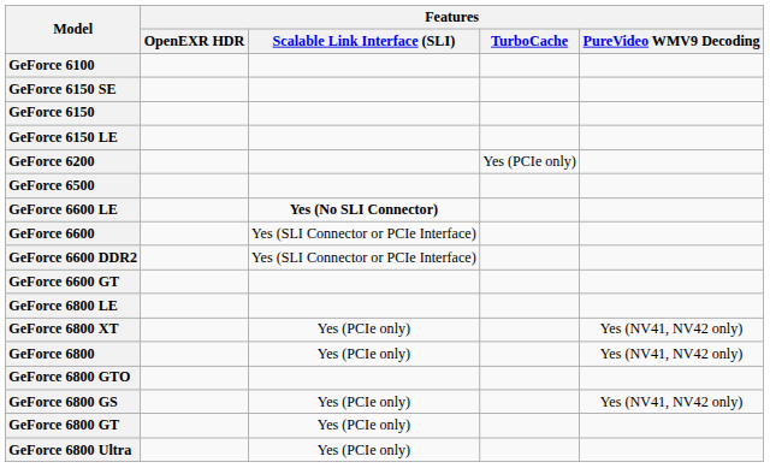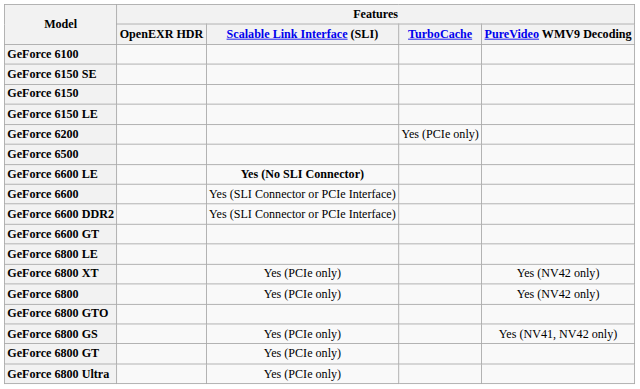 <table class="wikitable" style="font-size: 85%; text-align: center;">
 <tr>
 <th rowspan="2">Model</th>
 <th colspan="4">Features</th>
 </tr>
 <tr>
 <th>OpenEXR HDR</th>
 <th><a href='#'>Scalable Link Interface</a> (SLI)</th>
 <th><a href='#'>TurboCache</a></th>
 <th><a href='#'>PureVideo</a> WMV9 Decoding</th>
 </tr>
 <tr>
 <th style="text-align:left;">GeForce 6100</th>
 <td></td>
 <td></td>
 <td></td>
 <td></td>
 </tr>
 <tr>
 <th style="text-align:left;">GeForce 6150 SE</th>
 <td></td>
 <td></td>
 <td></td>
 <td></td>
 </tr>
 <tr>
 <th style="text-align:left;">GeForce 6150</th>
 <td></td>
 <td></td>
 <td></td>
 <td></td>
 </tr>
 <tr>
 <th style="text-align:left;">GeForce 6150 LE</th>
 <td></td>
 <td></td>
 <td></td>
 <td></td>
 </tr>
 <tr>
 <th style="text-align:left;">GeForce 6200</th>
 <td></td>
 <td></td>
 <td> Yes (PCIe only)</td>
 <td></td>
 </tr>
 <tr>
 <th style="text-align:left;">GeForce 6500</th>
 <td></td>
 <td></td>
 <td></td>
 <td></td>
 </tr>
 <tr>
 <th style="text-align:left;">GeForce 6600 LE</th>
 <td></td>
 <td><strong> Yes (No SLI Connector)</strong></td>
 <td></td>
 <td></td>
 </tr>
 <tr>
 <th style="text-align:left;">GeForce 6600</th>
 <td></td>
 <td> Yes (SLI Connector or PCIe Interface)</td>
 <td></td>
 <td></td>
 </tr>
 <tr>
 <th style="text-align:left;">GeForce 6600 DDR2</th>
 <td></td>
 <td> Yes (SLI Connector or PCIe Interface)</td>
 <td></td>
 <td></td>
 </tr>
 <tr>
 <th style="text-align:left;">GeForce 6600 GT</th>
 <td></td>
 <td></td>
 <td></td>
 <td></td>
 </tr>
 <tr>
 <th style="text-align:left;">GeForce 6800 LE</th>
 <td></td>
 <td></td>
 <td></td>
 <td></td>
 </tr>
 <tr>
 <th style="text-align:left;">GeForce 6800 XT</th>
 <td></td>
 <td> Yes (PCIe only)</td>
 <td></td>
-<td> Yes (NV41, NV42 only)</td>
+<td> Yes (NV42 only)</td>
 </tr>
 <tr>
 <th style="text-align:left;">GeForce 6800</th>
 <td></td>
 <td> Yes (PCIe only)</td>
 <td></td>
-<td> Yes (NV41, NV42 only)</td>
+<td> Yes (NV42 only)</td>
 </tr>
 <tr>
 <th style="text-align:left;">GeForce 6800 GTO</th>
 <td></td>
 <td></td>
 <td></td>
 <td></td>
 </tr>
 <tr>
 <th style="text-align:left;">GeForce 6800 GS</th>
 <td></td>
 <td> Yes (PCIe only)</td>
 <td></td>
 <td> Yes (NV41, NV42 only)</td>
 </tr>
 <tr>
 <th style="text-align:left;">GeForce 6800 GT</th>
 <td></td>
 <td> Yes (PCIe only)</td>
 <td></td>
 <td></td>
 </tr>
 <tr>
 <th style="text-align:left;">GeForce 6800 Ultra</th>
 <td></td>
 <td> Yes (PCIe only)</td>
 <td></td>
 <td></td>
 </tr>
 </table>
